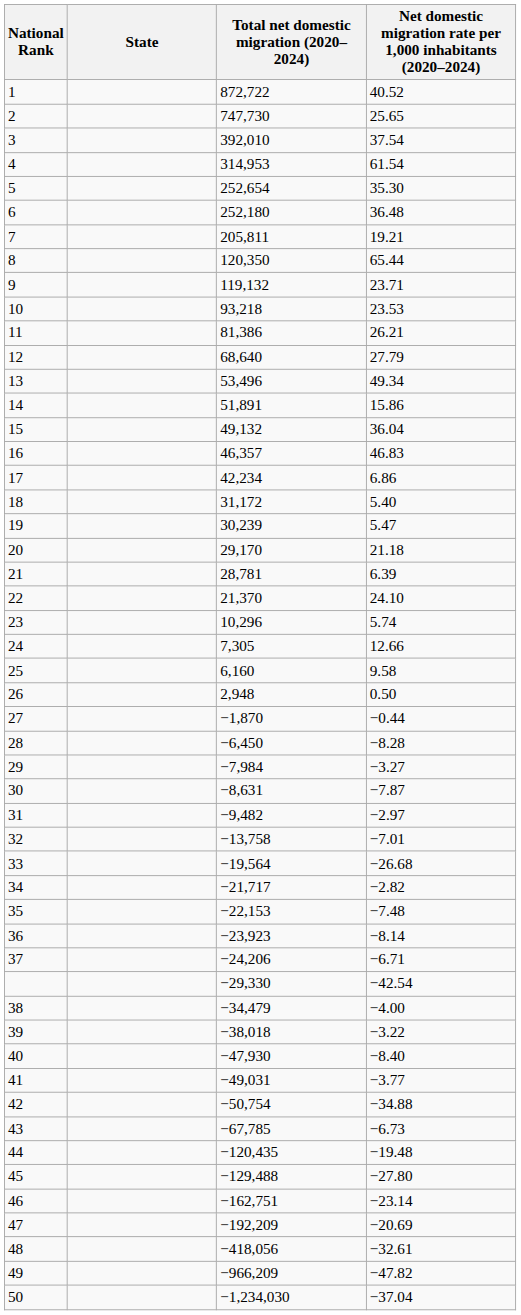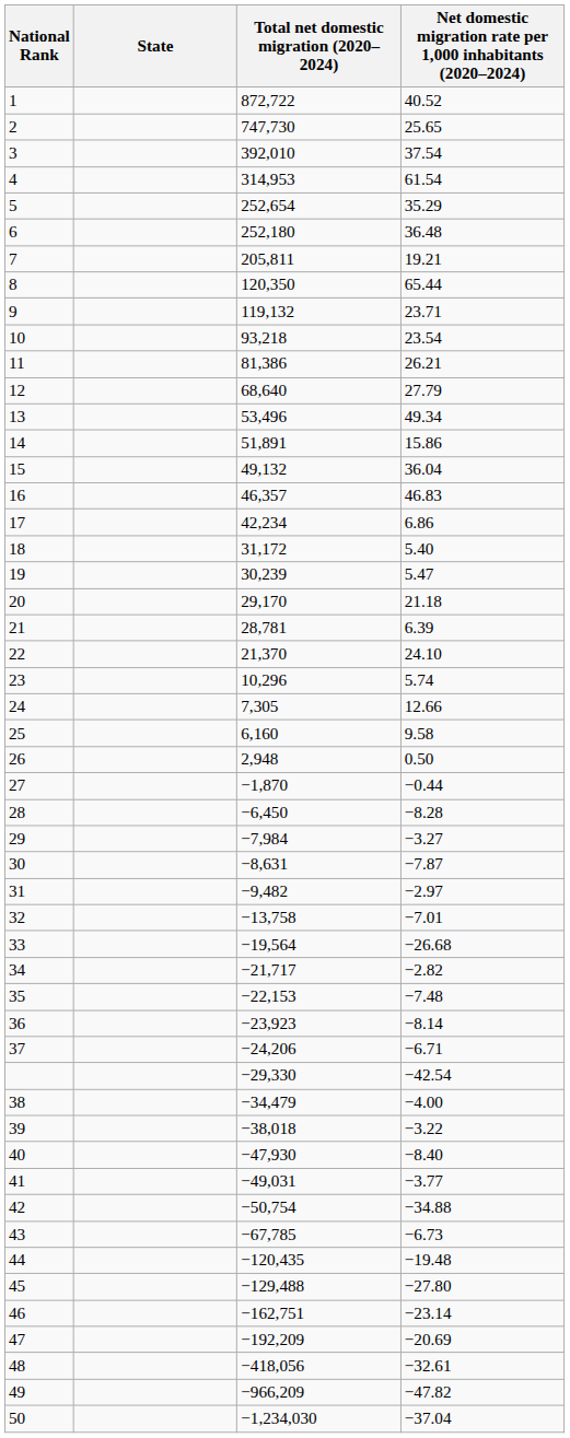 <table class="wikitable sortable">
 <tr>
 <th scope="col" style="width: 50px;">National Rank</th>
 <th scope="col" style="width: 150px;">State</th>
 <th scope="col" style="width: 150px;">Total net domestic migration (2020–2024)</th>
 <th scope="col" style="width: 150px;">Net domestic migration rate per 1,000 inhabitants (2020–2024)</th>
 </tr>
 <tr>
 <td>1</td>
 <td></td>
 <td>872,722</td>
 <td>40.52</td>
 </tr>
 <tr>
 <td>2</td>
 <td></td>
 <td>747,730</td>
 <td>25.65</td>
 </tr>
 <tr>
 <td>3</td>
 <td></td>
 <td>392,010</td>
 <td>37.54</td>
 </tr>
 <tr>
 <td>4</td>
 <td></td>
 <td>314,953</td>
 <td>61.54</td>
 </tr>
 <tr>
 <td>5</td>
 <td></td>
 <td>252,654</td>
-<td>35.30</td>
+<td>35.29</td>
 </tr>
 <tr>
 <td>6</td>
 <td></td>
 <td>252,180</td>
 <td>36.48</td>
 </tr>
 <tr>
 <td>7</td>
 <td></td>
 <td>205,811</td>
 <td>19.21</td>
 </tr>
 <tr>
 <td>8</td>
 <td></td>
 <td>120,350</td>
 <td>65.44</td>
 </tr>
 <tr>
 <td>9</td>
 <td></td>
 <td>119,132</td>
 <td>23.71</td>
 </tr>
 <tr>
 <td>10</td>
 <td></td>
 <td>93,218</td>
-<td>23.53</td>
+<td>23.54</td>
 </tr>
 <tr>
 <td>11</td>
 <td></td>
 <td>81,386</td>
 <td>26.21</td>
 </tr>
 <tr>
 <td>12</td>
 <td></td>
 <td>68,640</td>
 <td>27.79</td>
 </tr>
 <tr>
 <td>13</td>
 <td></td>
 <td>53,496</td>
 <td>49.34</td>
 </tr>
 <tr>
 <td>14</td>
 <td></td>
 <td>51,891</td>
 <td>15.86</td>
 </tr>
 <tr>
 <td>15</td>
 <td></td>
 <td>49,132</td>
 <td>36.04</td>
 </tr>
 <tr>
 <td>16</td>
 <td></td>
 <td>46,357</td>
 <td>46.83</td>
 </tr>
 <tr>
 <td>17</td>
 <td></td>
 <td>42,234</td>
 <td>6.86</td>
 </tr>
 <tr>
 <td>18</td>
 <td></td>
 <td>31,172</td>
 <td>5.40</td>
 </tr>
 <tr>
 <td>19</td>
 <td></td>
 <td>30,239</td>
 <td>5.47</td>
 </tr>
 <tr>
 <td>20</td>
 <td></td>
 <td>29,170</td>
 <td>21.18</td>
 </tr>
 <tr>
 <td>21</td>
 <td></td>
 <td>28,781</td>
 <td>6.39</td>
 </tr>
 <tr>
 <td>22</td>
 <td></td>
 <td>21,370</td>
 <td>24.10</td>
 </tr>
 <tr>
 <td>23</td>
 <td></td>
 <td>10,296</td>
 <td>5.74</td>
 </tr>
 <tr>
 <td>24</td>
 <td></td>
 <td>7,305</td>
 <td>12.66</td>
 </tr>
 <tr>
 <td>25</td>
 <td></td>
 <td>6,160</td>
 <td>9.58</td>
 </tr>
 <tr>
 <td>26</td>
 <td></td>
 <td>2,948</td>
 <td>0.50</td>
 </tr>
 <tr>
 <td>27</td>
 <td></td>
 <td>−1,870</td>
 <td>−0.44</td>
 </tr>
 <tr>
 <td>28</td>
 <td></td>
 <td>−6,450</td>
 <td>−8.28</td>
 </tr>
 <tr>
 <td>29</td>
 <td></td>
 <td>−7,984</td>
 <td>−3.27</td>
 </tr>
 <tr>
 <td>30</td>
 <td></td>
 <td>−8,631</td>
 <td>−7.87</td>
 </tr>
 <tr>
 <td>31</td>
 <td></td>
 <td>−9,482</td>
 <td>−2.97</td>
 </tr>
 <tr>
 <td>32</td>
 <td></td>
 <td>−13,758</td>
 <td>−7.01</td>
 </tr>
 <tr>
 <td>33</td>
 <td></td>
 <td>−19,564</td>
 <td>−26.68</td>
 </tr>
 <tr>
 <td>34</td>
 <td></td>
 <td>−21,717</td>
 <td>−2.82</td>
 </tr>
 <tr>
 <td>35</td>
 <td></td>
 <td>−22,153</td>
 <td>−7.48</td>
 </tr>
 <tr>
 <td>36</td>
 <td></td>
 <td>−23,923</td>
 <td>−8.14</td>
 </tr>
 <tr>
 <td>37</td>
 <td></td>
 <td>−24,206</td>
 <td>−6.71</td>
 </tr>
 <tr>
 <td></td>
 <td></td>
 <td>−29,330</td>
 <td>−42.54</td>
 </tr>
 <tr>
 <td>38</td>
 <td></td>
 <td>−34,479</td>
 <td>−4.00</td>
 </tr>
 <tr>
 <td>39</td>
 <td></td>
 <td>−38,018</td>
 <td>−3.22</td>
 </tr>
 <tr>
 <td>40</td>
 <td></td>
 <td>−47,930</td>
 <td>−8.40</td>
 </tr>
 <tr>
 <td>41</td>
 <td></td>
 <td>−49,031</td>
 <td>−3.77</td>
 </tr>
 <tr>
 <td>42</td>
 <td></td>
 <td>−50,754</td>
 <td>−34.88</td>
 </tr>
 <tr>
 <td>43</td>
 <td></td>
 <td>−67,785</td>
 <td>−6.73</td>
 </tr>
 <tr>
 <td>44</td>
 <td></td>
 <td>−120,435</td>
 <td>−19.48</td>
 </tr>
 <tr>
 <td>45</td>
 <td></td>
 <td>−129,488</td>
 <td>−27.80</td>
 </tr>
 <tr>
 <td>46</td>
 <td></td>
 <td>−162,751</td>
 <td>−23.14</td>
 </tr>
 <tr>
 <td>47</td>
 <td></td>
 <td>−192,209</td>
 <td>−20.69</td>
 </tr>
 <tr>
 <td>48</td>
 <td></td>
 <td>−418,056</td>
 <td>−32.61</td>
 </tr>
 <tr>
 <td>49</td>
 <td></td>
 <td>−966,209</td>
 <td>−47.82</td>
 </tr>
 <tr>
 <td>50</td>
 <td></td>
 <td>−1,234,030</td>
 <td>−37.04</td>
 </tr>
 </table>
